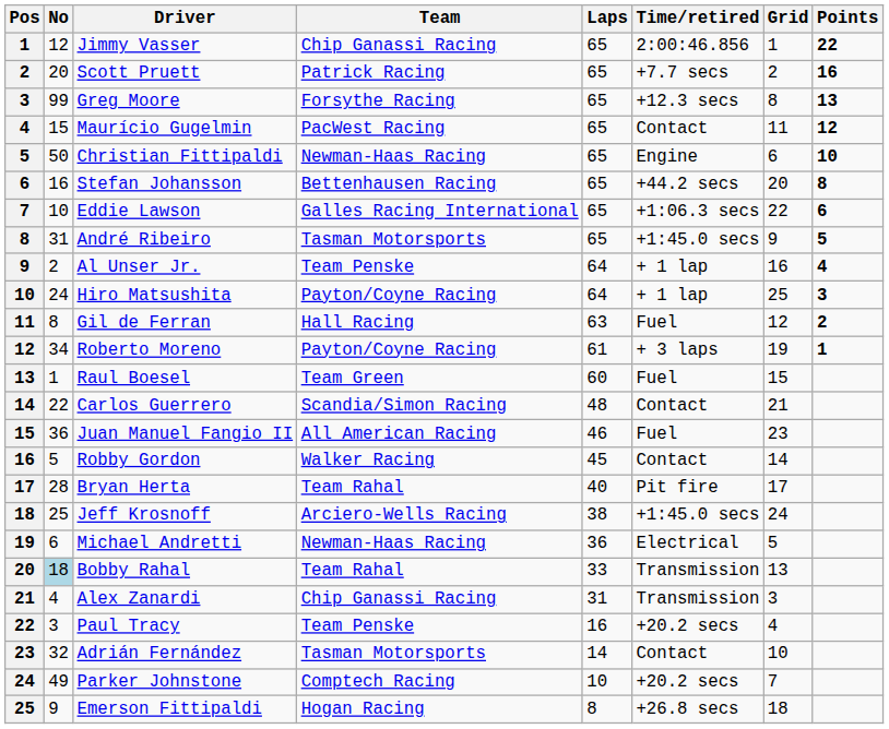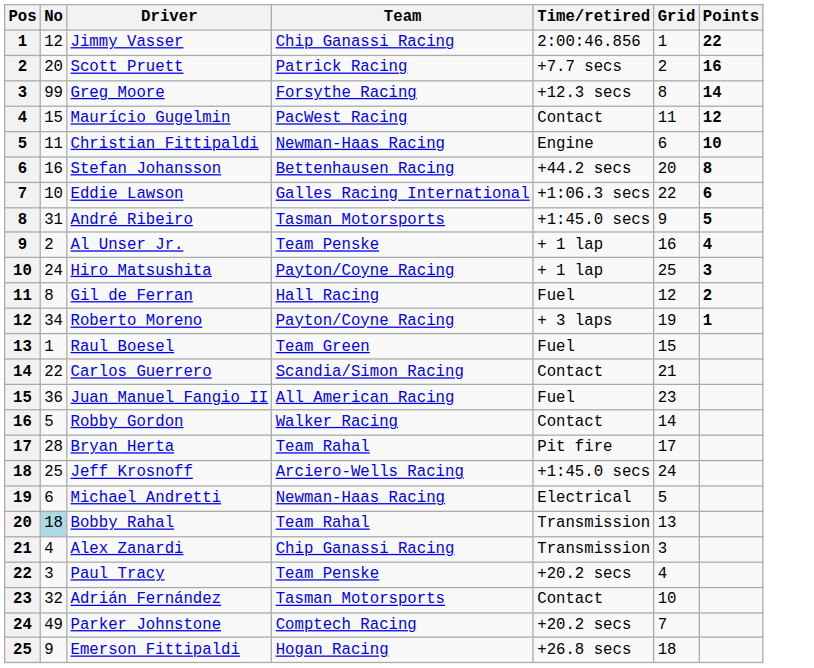 <table class="wikitable" style="font-size:95%;">
 <tr>
 <th>Pos</th>
 <th>No</th>
 <th>Driver</th>
 <th>Team</th>
-<th>Laps</th>
 <th>Time/retired</th>
 <th>Grid</th>
 <th>Points</th>
 </tr>
 <tr>
 <th>1</th>
 <td>12</td>
 <td> <a href='#'>Jimmy Vasser</a></td>
 <td><a href='#'>Chip Ganassi Racing</a></td>
-<td>65</td>
 <td>2:00:46.856</td>
 <td>1</td>
 <td><strong>22</strong></td>
 </tr>
 <tr>
 <th>2</th>
 <td>20</td>
 <td> <a href='#'>Scott Pruett</a></td>
 <td><a href='#'>Patrick Racing</a></td>
-<td>65</td>
 <td>+7.7 secs</td>
 <td>2</td>
 <td><strong>16</strong></td>
 </tr>
 <tr>
 <th>3</th>
 <td>99</td>
 <td> <a href='#'>Greg Moore</a></td>
 <td><a href='#'>Forsythe Racing</a></td>
-<td>65</td>
 <td>+12.3 secs</td>
 <td>8</td>
-<td><strong>13</strong></td>
+<td><strong>14</strong></td>
 </tr>
 <tr>
 <th>4</th>
 <td>15</td>
 <td> <a href='#'>Maurício Gugelmin</a></td>
 <td><a href='#'>PacWest Racing</a></td>
-<td>65</td>
 <td>Contact</td>
 <td>11</td>
 <td><strong>12</strong></td>
 </tr>
 <tr>
 <th>5</th>
-<td>50</td>
+<td>11</td>
 <td> <a href='#'>Christian Fittipaldi</a></td>
 <td><a href='#'>Newman-Haas Racing</a></td>
-<td>65</td>
 <td>Engine</td>
 <td>6</td>
 <td><strong>10</strong></td>
 </tr>
 <tr>
 <th>6</th>
 <td>16</td>
 <td> <a href='#'>Stefan Johansson</a></td>
 <td><a href='#'>Bettenhausen Racing</a></td>
-<td>65</td>
 <td>+44.2 secs</td>
 <td>20</td>
 <td><strong>8</strong></td>
 </tr>
 <tr>
 <th>7</th>
 <td>10</td>
 <td> <a href='#'>Eddie Lawson</a></td>
 <td><a href='#'>Galles Racing International</a></td>
-<td>65</td>
 <td>+1:06.3 secs</td>
 <td>22</td>
 <td><strong>6</strong></td>
 </tr>
 <tr>
 <th>8</th>
 <td>31</td>
 <td> <a href='#'>André Ribeiro</a></td>
 <td><a href='#'>Tasman Motorsports</a></td>
-<td>65</td>
 <td>+1:45.0 secs</td>
 <td>9</td>
 <td><strong>5</strong></td>
 </tr>
 <tr>
 <th>9</th>
 <td>2</td>
 <td> <a href='#'>Al Unser Jr.</a></td>
 <td><a href='#'>Team Penske</a></td>
-<td>64</td>
 <td>+ 1 lap</td>
 <td>16</td>
 <td><strong>4</strong></td>
 </tr>
 <tr>
 <th>10</th>
 <td>24</td>
 <td> <a href='#'>Hiro Matsushita</a></td>
 <td><a href='#'>Payton/Coyne Racing</a></td>
-<td>64</td>
 <td>+ 1 lap</td>
 <td>25</td>
 <td><strong>3</strong></td>
 </tr>
 <tr>
 <th>11</th>
 <td>8</td>
 <td> <a href='#'>Gil de Ferran</a></td>
 <td><a href='#'>Hall Racing</a></td>
-<td>63</td>
 <td>Fuel</td>
 <td>12</td>
 <td><strong>2</strong></td>
 </tr>
 <tr>
 <th>12</th>
 <td>34</td>
 <td> <a href='#'>Roberto Moreno</a></td>
 <td><a href='#'>Payton/Coyne Racing</a></td>
-<td>61</td>
 <td>+ 3 laps</td>
 <td>19</td>
 <td><strong>1</strong></td>
 </tr>
 <tr>
 <th>13</th>
 <td>1</td>
 <td> <a href='#'>Raul Boesel</a></td>
 <td><a href='#'>Team Green</a></td>
-<td>60</td>
 <td>Fuel</td>
 <td>15</td>
 <td></td>
 </tr>
 <tr>
 <th>14</th>
 <td>22</td>
 <td> <a href='#'>Carlos Guerrero</a></td>
 <td><a href='#'>Scandia/Simon Racing</a></td>
-<td>48</td>
 <td>Contact</td>
 <td>21</td>
 <td></td>
 </tr>
 <tr>
 <th>15</th>
 <td>36</td>
 <td> <a href='#'>Juan Manuel Fangio II</a></td>
 <td><a href='#'>All American Racing</a></td>
-<td>46</td>
 <td>Fuel</td>
 <td>23</td>
 <td></td>
 </tr>
 <tr>
 <th>16</th>
 <td>5</td>
 <td> <a href='#'>Robby Gordon</a></td>
 <td><a href='#'>Walker Racing</a></td>
-<td>45</td>
 <td>Contact</td>
 <td>14</td>
 <td></td>
 </tr>
 <tr>
 <th>17</th>
 <td>28</td>
 <td> <a href='#'>Bryan Herta</a></td>
 <td><a href='#'>Team Rahal</a></td>
-<td>40</td>
 <td>Pit fire</td>
 <td>17</td>
 <td></td>
 </tr>
 <tr>
 <th>18</th>
 <td>25</td>
 <td> <a href='#'>Jeff Krosnoff</a></td>
 <td><a href='#'>Arciero-Wells Racing</a></td>
-<td>38</td>
 <td>+1:45.0 secs</td>
 <td>24</td>
 <td></td>
 </tr>
 <tr>
 <th>19</th>
 <td>6</td>
 <td> <a href='#'>Michael Andretti</a></td>
 <td><a href='#'>Newman-Haas Racing</a></td>
-<td>36</td>
 <td>Electrical</td>
 <td>5</td>
 <td></td>
 </tr>
 <tr>
 <th>20</th>
 <td style="background: lightblue;">18</td>
 <td> <a href='#'>Bobby Rahal</a></td>
 <td><a href='#'>Team Rahal</a></td>
-<td>33</td>
 <td>Transmission</td>
 <td>13</td>
 <td></td>
 </tr>
 <tr>
 <th>21</th>
 <td>4</td>
 <td> <a href='#'>Alex Zanardi</a></td>
 <td><a href='#'>Chip Ganassi Racing</a></td>
-<td>31</td>
 <td>Transmission</td>
 <td>3</td>
 <td></td>
 </tr>
 <tr>
 <th>22</th>
 <td>3</td>
 <td> <a href='#'>Paul Tracy</a></td>
 <td><a href='#'>Team Penske</a></td>
-<td>16</td>
 <td>+20.2 secs</td>
 <td>4</td>
 <td></td>
 </tr>
 <tr>
 <th>23</th>
 <td>32</td>
 <td> <a href='#'>Adrián Fernández</a></td>
 <td><a href='#'>Tasman Motorsports</a></td>
-<td>14</td>
 <td>Contact</td>
 <td>10</td>
 <td></td>
 </tr>
 <tr>
 <th>24</th>
 <td>49</td>
 <td> <a href='#'>Parker Johnstone</a></td>
 <td><a href='#'>Comptech Racing</a></td>
-<td>10</td>
 <td>+20.2 secs</td>
 <td>7</td>
 <td></td>
 </tr>
 <tr>
 <th>25</th>
 <td>9</td>
 <td> <a href='#'>Emerson Fittipaldi</a></td>
 <td><a href='#'>Hogan Racing</a></td>
-<td>8</td>
 <td>+26.8 secs</td>
 <td>18</td>
 <td></td>
 </tr>
 </table>
